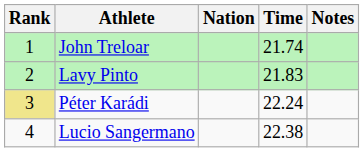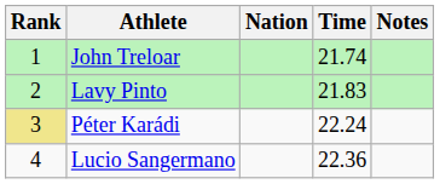 <table class="wikitable sortable" style="text-align:center">
 <tr>
 <th>Rank</th>
 <th>Athlete</th>
 <th>Nation</th>
 <th>Time</th>
 <th>Notes</th>
 </tr>
 <tr bgcolor=bbf3bb>
 <td>1</td>
 <td align=left><a href='#'>John Treloar</a></td>
 <td align=left></td>
 <td>21.74</td>
 <td></td>
 </tr>
 <tr bgcolor=bbf3bb>
 <td>2</td>
 <td align=left><a href='#'>Lavy Pinto</a></td>
 <td align=left></td>
 <td>21.83</td>
 <td></td>
 </tr>
 <tr>
 <td style="background: khaki;">3</td>
 <td align=left><a href='#'>Péter Karádi</a></td>
 <td align=left></td>
 <td>22.24</td>
 <td></td>
 </tr>
 <tr>
 <td>4</td>
 <td align=left><a href='#'>Lucio Sangermano</a></td>
 <td align=left></td>
-<td>22.38</td>
+<td>22.36</td>
 <td></td>
 </tr>
 </table>
